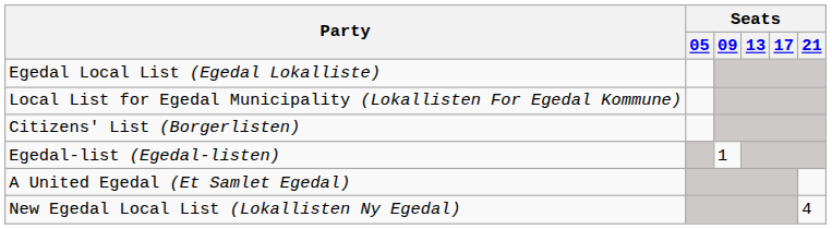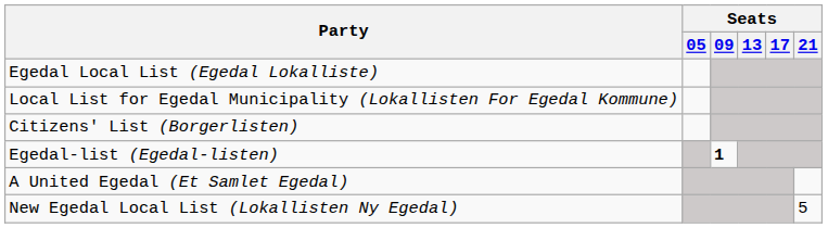 <table class="wikitable">
 <tr>
 <th rowspan=2>Party</th>
 <th colspan=11>Seats</th>
 </tr>
 <tr>
 <th><a href='#'>05</a></th>
 <th><a href='#'>09</a></th>
 <th><a href='#'>13</a></th>
 <th><a href='#'>17</a></th>
 <th><a href='#'>21</a></th>
 </tr>
 <tr>
 <td>Egedal Local List <em>(Egedal Lokalliste)</em></td>
 <td></td>
 <td style="background:#CDC9C9;" colspan=4></td>
 </tr>
 <tr>
 <td>Local List for Egedal Municipality <em>(Lokallisten For Egedal Kommune)</em></td>
 <td></td>
 <td style="background:#CDC9C9;" colspan=4></td>
 </tr>
 <tr>
 <td>Citizens' List <em>(Borgerlisten)</em></td>
 <td></td>
 <td style="background:#CDC9C9;" colspan=4></td>
 </tr>
 <tr>
 <td>Egedal-list <em>(Egedal-listen)</em></td>
 <td style="background:#CDC9C9;"></td>
-<td>1</td>
+<td><strong>1</strong></td>
 <td style="background:#CDC9C9;" colspan=3></td>
 </tr>
 <tr>
 <td>A United Egedal <em>(Et Samlet Egedal)</em></td>
 <td style="background:#CDC9C9;" colspan=4></td>
 <td></td>
 </tr>
 <tr>
 <td>New Egedal Local List <em>(Lokallisten Ny Egedal)</em></td>
 <td style="background:#CDC9C9;" colspan=4></td>
-<td>4</td>
+<td>5</td>
 </tr>
 </table>
